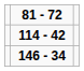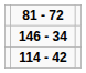 <table class="wikitable" style="text-align:center">
 <tr>
 <td align="left"></td>
 <td width="70px"><strong>81 - 72</strong></td>
 <td align="left"></td>
 </tr>
 <tr>
 <td align="left"></td>
-<td width="70px"><strong>114 - 42</strong></td>
+<td width="70px"><strong>146 - 34</strong></td>
 <td align="left"></td>
 </tr>
 <tr>
 <td align="left"></td>
-<td width="70px"><strong>146 - 34</strong></td>
+<td width="70px"><strong>114 - 42</strong></td>
 <td align="left"></td>
 </tr>
 </table>
